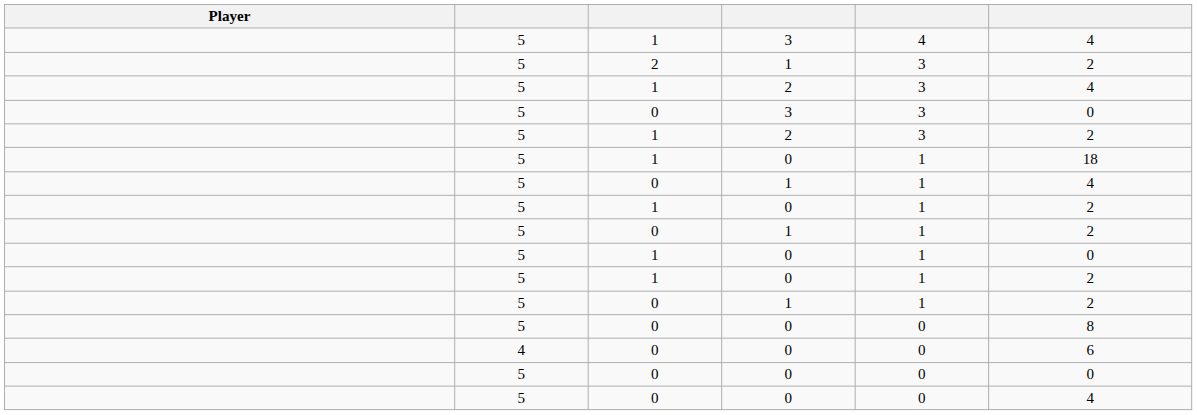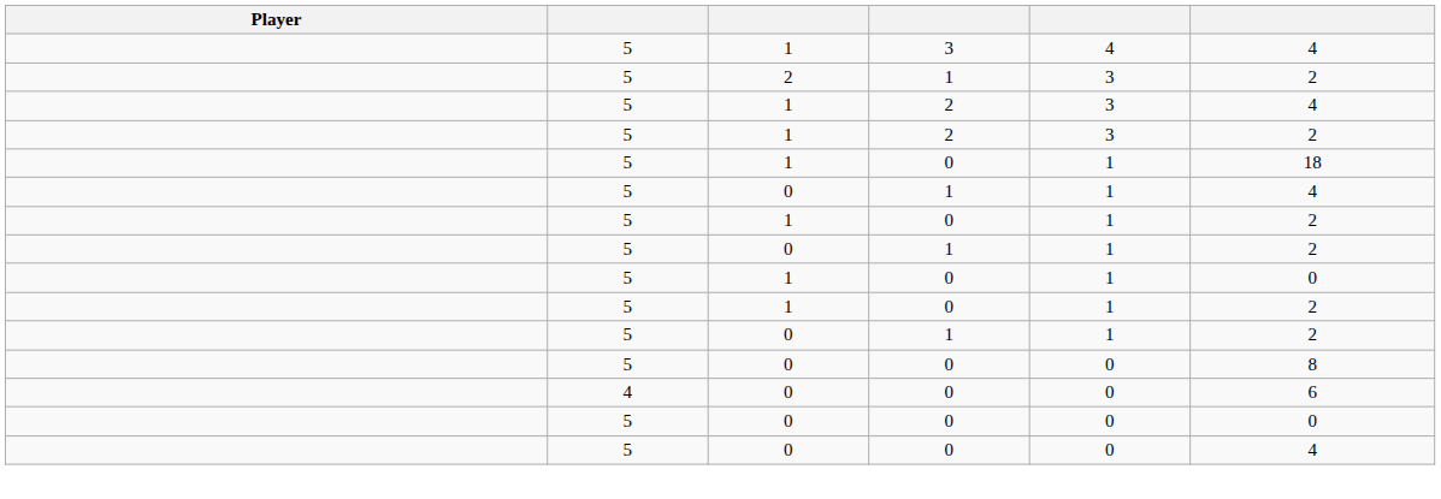 <table class="wikitable sortable" style="width:100%;">
 <tr align=center>
 <th>Player</th>
 <th></th>
 <th></th>
 <th></th>
 <th></th>
 <th></th>
 </tr>
 <tr align=center>
 <td></td>
 <td>5</td>
 <td>1</td>
 <td>3</td>
 <td>4</td>
 <td>4</td>
 </tr>
 <tr align=center>
 <td></td>
 <td>5</td>
 <td>2</td>
 <td>1</td>
 <td>3</td>
 <td>2</td>
 </tr>
 <tr align=center>
 <td></td>
 <td>5</td>
 <td>1</td>
 <td>2</td>
 <td>3</td>
 <td>4</td>
-</tr>
-<tr align=center>
-<td></td>
-<td>5</td>
-<td>0</td>
-<td>3</td>
-<td>3</td>
-<td>0</td>
 </tr>
 <tr align=center>
 <td></td>
 <td>5</td>
 <td>1</td>
 <td>2</td>
 <td>3</td>
 <td>2</td>
 </tr>
 <tr align=center>
 <td></td>
 <td>5</td>
 <td>1</td>
 <td>0</td>
 <td>1</td>
 <td>18</td>
 </tr>
 <tr align=center>
 <td></td>
 <td>5</td>
 <td>0</td>
 <td>1</td>
 <td>1</td>
 <td>4</td>
 </tr>
 <tr align=center>
 <td></td>
 <td>5</td>
 <td>1</td>
 <td>0</td>
 <td>1</td>
 <td>2</td>
 </tr>
 <tr align=center>
 <td></td>
 <td>5</td>
 <td>0</td>
 <td>1</td>
 <td>1</td>
 <td>2</td>
 </tr>
 <tr align=center>
 <td></td>
 <td>5</td>
 <td>1</td>
 <td>0</td>
 <td>1</td>
 <td>0</td>
 </tr>
 <tr align=center>
 <td></td>
 <td>5</td>
 <td>1</td>
 <td>0</td>
 <td>1</td>
 <td>2</td>
 </tr>
 <tr align=center>
 <td></td>
 <td>5</td>
 <td>0</td>
 <td>1</td>
 <td>1</td>
 <td>2</td>
 </tr>
 <tr align=center>
 <td></td>
 <td>5</td>
 <td>0</td>
 <td>0</td>
 <td>0</td>
 <td>8</td>
 </tr>
 <tr align=center>
 <td></td>
 <td>4</td>
 <td>0</td>
 <td>0</td>
 <td>0</td>
 <td>6</td>
 </tr>
 <tr align=center>
 <td></td>
 <td>5</td>
 <td>0</td>
 <td>0</td>
 <td>0</td>
 <td>0</td>
 </tr>
 <tr align=center>
 <td></td>
 <td>5</td>
 <td>0</td>
 <td>0</td>
 <td>0</td>
 <td>4</td>
 </tr>
 </table>
